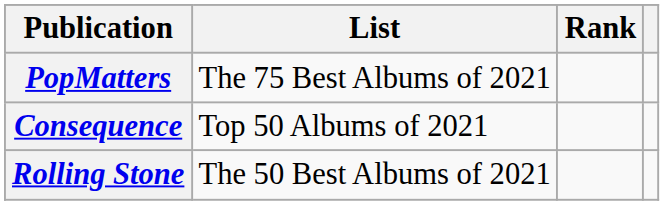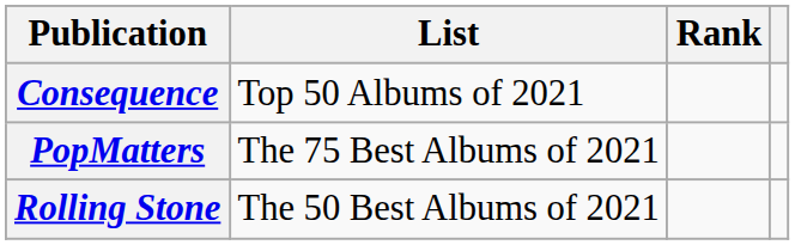 <table class="wikitable sortable plainrowheaders" style="border:none; margin:0;">
 <tr>
 <th scope="col">Publication</th>
 <th scope="col" class="unsortable">List</th>
 <th scope="col" data-sort-type="number">Rank</th>
 <th scope="col" class="unsortable"></th>
 </tr>
 <tr>
-<th scope="row"><em><a href='#'>PopMatters</a></em></th>
-<td>The 75 Best Albums of 2021</td>
+<th scope="row"><em><a href='#'>Consequence</a></em></th>
+<td>Top 50 Albums of 2021</td>
 <td></td>
 <td></td>
 </tr>
 <tr>
-<th scope="row"><em><a href='#'>Consequence</a></em></th>
-<td>Top 50 Albums of 2021</td>
+<th scope="row"><em><a href='#'>PopMatters</a></em></th>
+<td>The 75 Best Albums of 2021</td>
 <td></td>
 <td></td>
 </tr>
 <tr>
 <th scope="row"><em><a href='#'>Rolling Stone</a></em></th>
 <td>The 50 Best Albums of 2021</td>
 <td></td>
 <td></td>
 </tr>
 </table>
